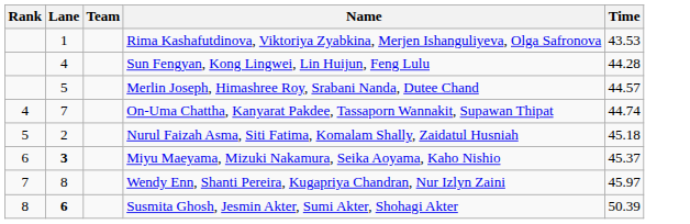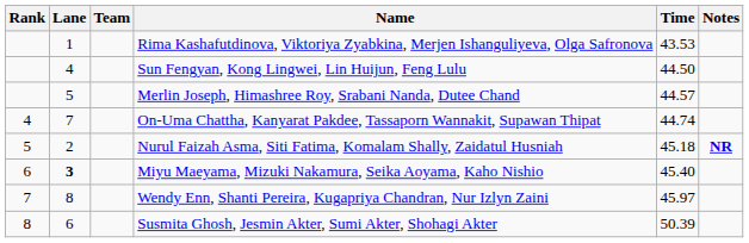 <table class="wikitable sortable" style="text-align:center;font-size:95%">
 <tr>
 <th>Rank</th>
 <th>Lane</th>
 <th>Team</th>
 <th>Name</th>
 <th>Time</th>
+<th>Notes</th>
 </tr>
 <tr>
 <td></td>
 <td>1</td>
 <td align=left></td>
 <td align=left><a href='#'>Rima Kashafutdinova</a>, <a href='#'>Viktoriya Zyabkina</a>, <a href='#'>Merjen Ishanguliyeva</a>,  <a href='#'>Olga Safronova</a></td>
 <td>43.53</td>
+<td></td>
 </tr>
 <tr>
 <td></td>
 <td>4</td>
 <td align=left></td>
 <td align=left><a href='#'>Sun Fengyan</a>, <a href='#'>Kong Lingwei</a>, <a href='#'>Lin Huijun</a>, <a href='#'>Feng Lulu</a></td>
-<td>44.28</td>
+<td>44.50</td>
+<td></td>
 </tr>
 <tr>
 <td></td>
 <td>5</td>
 <td align=left></td>
 <td align=left><a href='#'>Merlin Joseph</a>, <a href='#'>Himashree Roy</a>, <a href='#'>Srabani Nanda</a>, <a href='#'>Dutee Chand</a></td>
 <td>44.57</td>
+<td></td>
 </tr>
 <tr>
 <td>4</td>
 <td>7</td>
 <td align=left></td>
 <td align=left><a href='#'>On-Uma Chattha</a>, <a href='#'>Kanyarat Pakdee</a>, <a href='#'>Tassaporn Wannakit</a>, <a href='#'>Supawan Thipat</a></td>
 <td>44.74</td>
+<td></td>
 </tr>
 <tr>
 <td>5</td>
 <td>2</td>
 <td align=left></td>
 <td align=left><a href='#'>Nurul Faizah Asma</a>, <a href='#'>Siti Fatima</a>, <a href='#'>Komalam Shally</a>, <a href='#'>Zaidatul Husniah</a></td>
 <td>45.18</td>
+<td><strong><a href='#'>NR</a></strong></td>
 </tr>
 <tr>
 <td>6</td>
 <td><strong>3</strong></td>
 <td align=left></td>
 <td align=left><a href='#'>Miyu Maeyama</a>, <a href='#'>Mizuki Nakamura</a>, <a href='#'>Seika Aoyama</a>, <a href='#'>Kaho Nishio</a></td>
-<td>45.37</td>
+<td>45.40</td>
+<td></td>
 </tr>
 <tr>
 <td>7</td>
 <td>8</td>
 <td align=left></td>
 <td align=left><a href='#'>Wendy Enn</a>, <a href='#'>Shanti Pereira</a>, <a href='#'>Kugapriya Chandran</a>, <a href='#'>Nur Izlyn Zaini</a></td>
 <td>45.97</td>
+<td></td>
 </tr>
 <tr>
 <td>8</td>
-<td><strong>6</strong></td>
+<td>6</td>
 <td align=left></td>
 <td align=left><a href='#'>Susmita Ghosh</a>, <a href='#'>Jesmin Akter</a>, <a href='#'>Sumi Akter</a>, <a href='#'>Shohagi Akter</a></td>
 <td>50.39</td>
+<td></td>
 </tr>
 </table>
